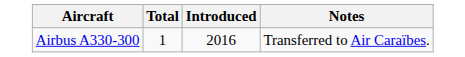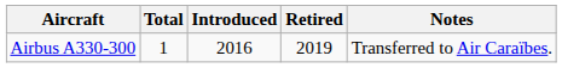 <table class="wikitable" style="margin:0.5em auto; text-align:center">
 <tr>
 <th>Aircraft</th>
 <th>Total</th>
 <th>Introduced</th>
+<th>Retired</th>
 <th>Notes</th>
 </tr>
 <tr>
 <td><a href='#'>Airbus A330-300</a></td>
 <td>1</td>
 <td>2016</td>
+<td>2019</td>
 <td>Transferred to <a href='#'>Air Caraïbes</a>.</td>
 </tr>
 </table>
